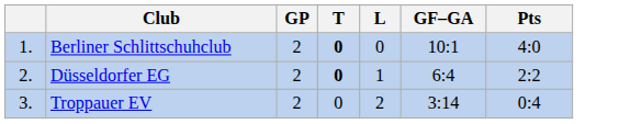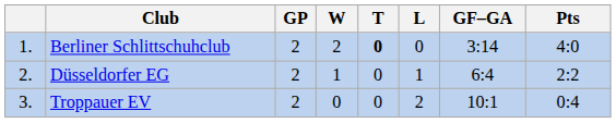 <table class="wikitable">
 <tr>
 <th width="30"></th>
 <th width="200">Club</th>
 <th width="30">GP</th>
+<th width="30">W</th>
 <th width="30">T</th>
 <th width="30">L</th>
 <th width="70">GF–GA</th>
 <th width="70">Pts</th>
 </tr>
 <tr bgcolor="#BCD2EE" align="center">
 <td>1.</td>
 <td align="left"><a href='#'>Berliner Schlittschuhclub</a></td>
 <td>2</td>
+<td>2</td>
 <td><strong>0</strong></td>
 <td>0</td>
-<td>10:1</td>
+<td>3:14</td>
 <td>4:0</td>
 </tr>
 <tr bgcolor=#BCD2EE align="center">
 <td>2.</td>
 <td align="left"><a href='#'>Düsseldorfer EG</a></td>
 <td>2</td>
-<td><strong>0</strong></td>
+<td>1</td>
+<td>0</td>
 <td>1</td>
 <td>6:4</td>
 <td>2:2</td>
 </tr>
 <tr bgcolor=#BCD2EE align="center">
 <td>3.</td>
 <td align="left"><a href='#'>Troppauer EV</a></td>
 <td>2</td>
 <td>0</td>
+<td>0</td>
 <td>2</td>
-<td>3:14</td>
+<td>10:1</td>
 <td>0:4</td>
 </tr>
 </table>
